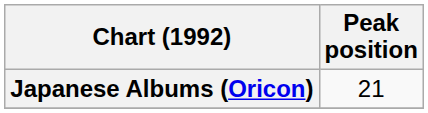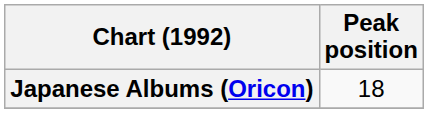 <table class="wikitable sortable plainrowheaders" style="text-align:center">
 <tr>
 <th>Chart (1992)</th>
 <th>Peak<br>position</th>
 </tr>
 <tr>
 <th scope="row">Japanese Albums (<a href='#'>Oricon</a>)</th>
-<td align="center">21</td>
+<td align="center">18</td>
 </tr>
 <tr>
 </tr>
 </table>
